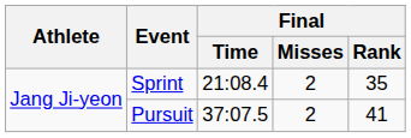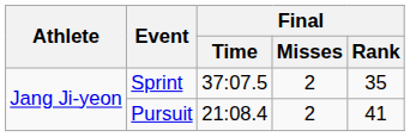 <table class="wikitable">
 <tr>
 <th rowspan="2">Athlete</th>
 <th rowspan="2">Event</th>
 <th colspan="3">Final</th>
 </tr>
 <tr>
 <th>Time</th>
 <th>Misses</th>
 <th>Rank</th>
 </tr>
 <tr>
 <td rowspan="2"><a href='#'>Jang Ji-yeon</a></td>
 <td><a href='#'>Sprint</a></td>
-<td align="center">21:08.4</td>
+<td align="center">37:07.5</td>
 <td align="center">2</td>
 <td align="center">35</td>
 </tr>
 <tr>
 <td><a href='#'>Pursuit</a></td>
-<td align="center">37:07.5</td>
+<td align="center">21:08.4</td>
 <td align="center">2</td>
 <td align="center">41</td>
 </tr>
 </table>
